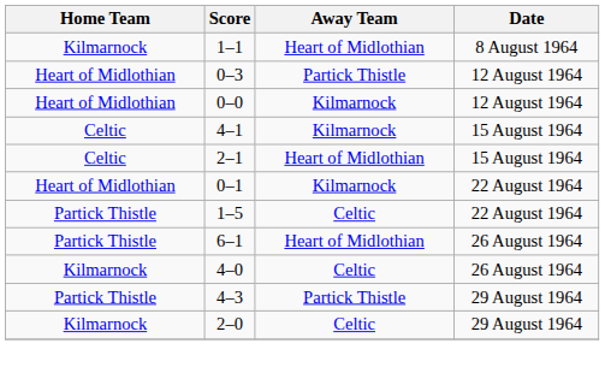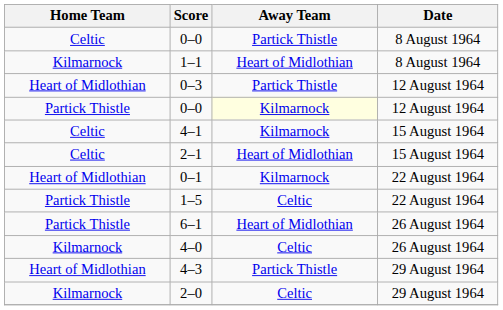 <table class="wikitable" style="text-align:center;">
 <tr>
 <th width=175>Home Team</th>
 <th width=20>Score</th>
 <th width=175>Away Team</th>
 <th width= 125>Date</th>
+</tr>
+<tr>
+<td><a href='#'>Celtic</a></td>
+<td>0–0</td>
+<td><a href='#'>Partick Thistle</a></td>
+<td>8 August 1964</td>
 </tr>
 <tr>
 <td><a href='#'>Kilmarnock</a></td>
 <td>1–1</td>
 <td><a href='#'>Heart of Midlothian</a></td>
 <td>8 August 1964</td>
 </tr>
 <tr>
 <td><a href='#'>Heart of Midlothian</a></td>
 <td>0–3</td>
 <td><a href='#'>Partick Thistle</a></td>
 <td>12 August 1964</td>
 </tr>
 <tr>
-<td><a href='#'>Heart of Midlothian</a></td>
+<td><a href='#'>Partick Thistle</a></td>
 <td>0–0</td>
-<td><a href='#'>Kilmarnock</a></td>
+<td style="background: lightyellow;"><a href='#'>Kilmarnock</a></td>
 <td>12 August 1964</td>
 </tr>
 <tr>
 <td><a href='#'>Celtic</a></td>
 <td>4–1</td>
 <td><a href='#'>Kilmarnock</a></td>
 <td>15 August 1964</td>
 </tr>
 <tr>
 <td><a href='#'>Celtic</a></td>
 <td>2–1</td>
 <td><a href='#'>Heart of Midlothian</a></td>
 <td>15 August 1964</td>
 </tr>
 <tr>
 <td><a href='#'>Heart of Midlothian</a></td>
 <td>0–1</td>
 <td><a href='#'>Kilmarnock</a></td>
 <td>22 August 1964</td>
 </tr>
 <tr>
 <td><a href='#'>Partick Thistle</a></td>
 <td>1–5</td>
 <td><a href='#'>Celtic</a></td>
 <td>22 August 1964</td>
 </tr>
 <tr>
 <td><a href='#'>Partick Thistle</a></td>
 <td>6–1</td>
 <td><a href='#'>Heart of Midlothian</a></td>
 <td>26 August 1964</td>
 </tr>
 <tr>
 <td><a href='#'>Kilmarnock</a></td>
 <td>4–0</td>
 <td><a href='#'>Celtic</a></td>
 <td>26 August 1964</td>
 </tr>
 <tr>
-<td><a href='#'>Partick Thistle</a></td>
+<td><a href='#'>Heart of Midlothian</a></td>
 <td>4–3</td>
 <td><a href='#'>Partick Thistle</a></td>
 <td>29 August 1964</td>
 </tr>
 <tr>
 <td><a href='#'>Kilmarnock</a></td>
 <td>2–0</td>
 <td><a href='#'>Celtic</a></td>
 <td>29 August 1964</td>
 </tr>
 <tr>
 </tr>
 </table>
